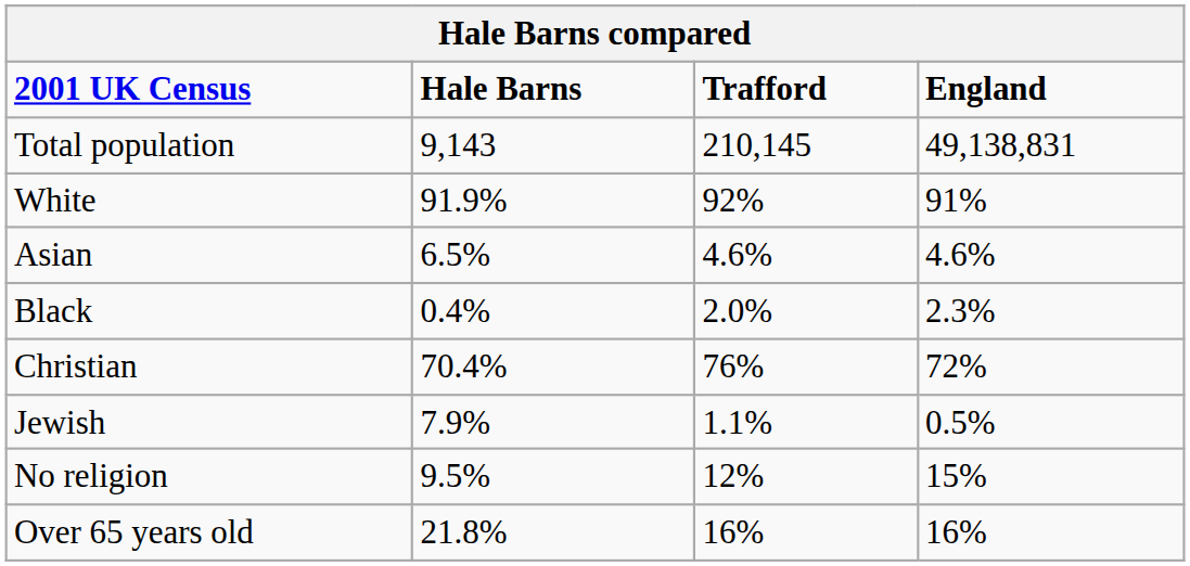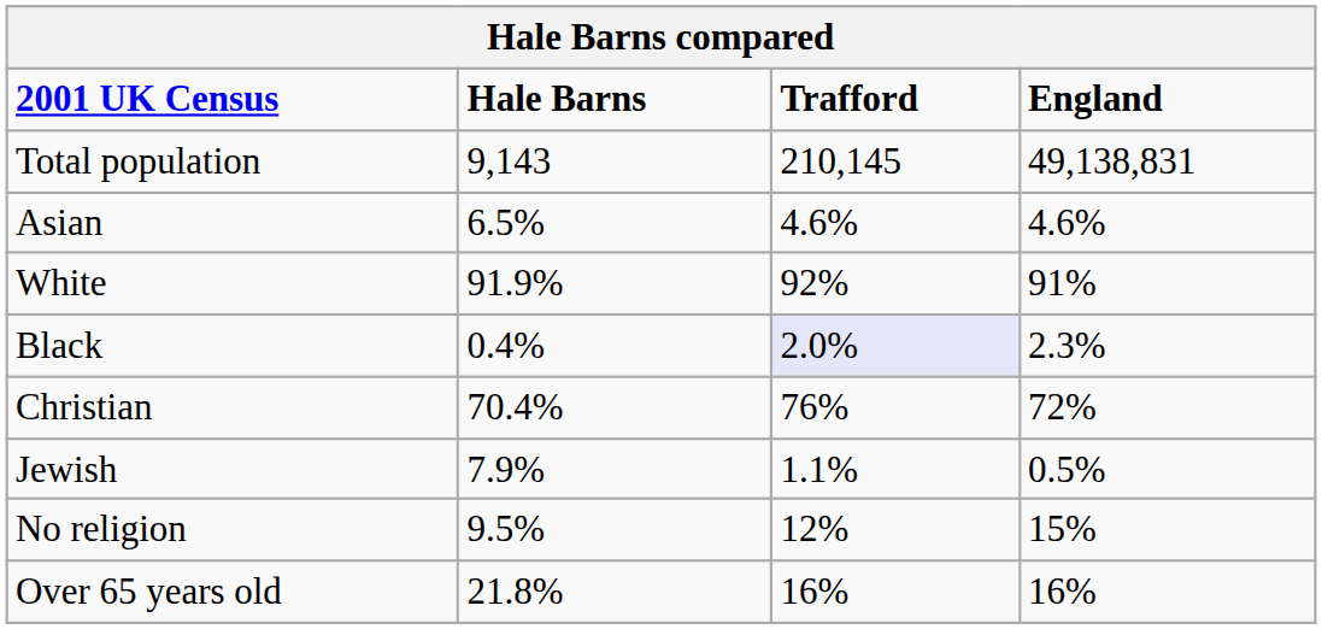 <table class="wikitable" style="float: right; margin-left: 1em; width: 40%; font-size: 90%;" cellspacing="5">
 <tr>
 <th colspan="4"><strong>Hale Barns compared</strong></th>
 </tr>
 <tr>
 <td><strong><a href='#'>2001 UK Census</a></strong></td>
 <td><strong>Hale Barns</strong></td>
 <td><strong>Trafford</strong></td>
 <td><strong>England</strong></td>
 </tr>
 <tr>
 <td>Total population</td>
 <td>9,143</td>
 <td>210,145</td>
 <td>49,138,831</td>
 </tr>
 <tr>
+<td>Asian</td>
+<td>6.5%</td>
+<td>4.6%</td>
+<td>4.6%</td>
+</tr>
+<tr>
 <td>White</td>
 <td>91.9%</td>
 <td>92%</td>
 <td>91%</td>
 </tr>
 <tr>
-<td>Asian</td>
-<td>6.5%</td>
-<td>4.6%</td>
-<td>4.6%</td>
-</tr>
-<tr>
 <td>Black</td>
 <td>0.4%</td>
-<td>2.0%</td>
+<td style="background: lavender;">2.0%</td>
 <td>2.3%</td>
 </tr>
 <tr>
 <td>Christian</td>
 <td>70.4%</td>
 <td>76%</td>
 <td>72%</td>
 </tr>
 <tr>
 <td>Jewish</td>
 <td>7.9%</td>
 <td>1.1%</td>
 <td>0.5%</td>
 </tr>
 <tr>
 <td>No religion</td>
 <td>9.5%</td>
 <td>12%</td>
 <td>15%</td>
 </tr>
 <tr>
 <td>Over 65 years old</td>
 <td>21.8%</td>
 <td>16%</td>
 <td>16%</td>
 </tr>
 </table>
